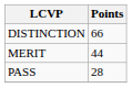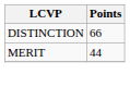 <table class="wikitable">
 <tr>
 <th>LCVP</th>
 <th>Points</th>
 </tr>
 <tr>
 <td>DISTINCTION</td>
 <td>66</td>
 </tr>
 <tr>
 <td>MERIT</td>
 <td>44</td>
 </tr>
 <tr>
-<td>PASS</td>
-<td>28</td>
-</tr>
-<tr>
 </tr>
 </table>
